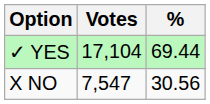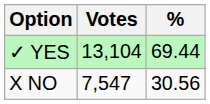 <table class="wikitable">
 <tr>
 <th>Option</th>
 <th>Votes</th>
 <th>%</th>
 </tr>
 <tr>
 <td style=background:#bbf8be>✓ YES</td>
-<td style=background:#bbf8be>17,104</td>
+<td style=background:#bbf8be>13,104</td>
 <td style=background:#bbf8be>69.44</td>
 </tr>
 <tr>
 <td>X NO</td>
 <td>7,547</td>
 <td>30.56</td>
 </tr>
 </table>
